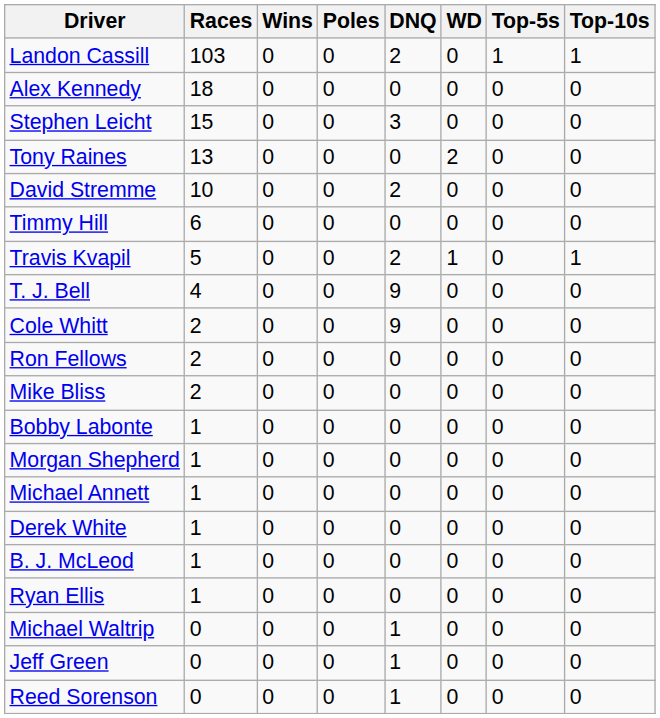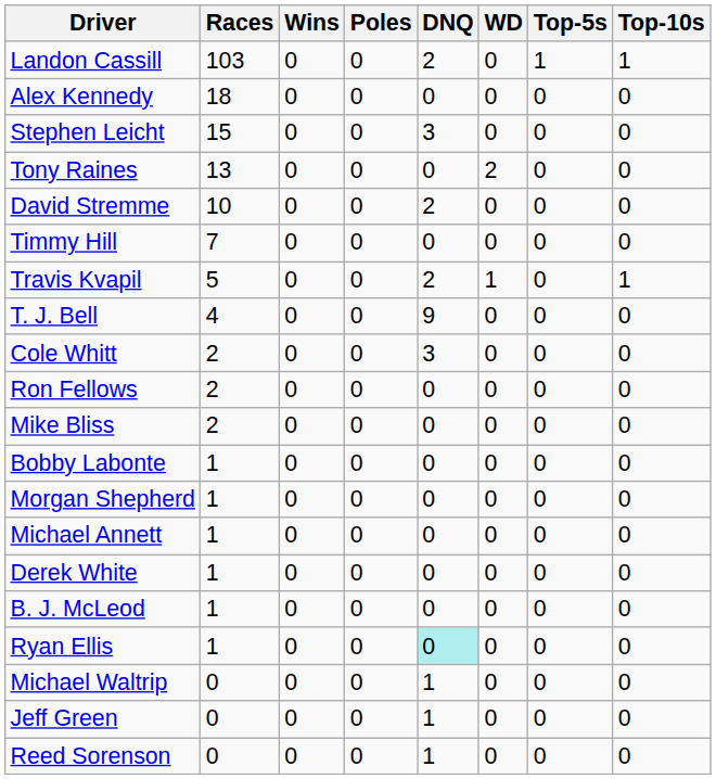 <table class="wikitable sortable">
 <tr>
 <th>Driver</th>
 <th>Races</th>
 <th>Wins</th>
 <th>Poles</th>
 <th>DNQ</th>
 <th>WD</th>
 <th>Top-5s</th>
 <th>Top-10s</th>
 </tr>
 <tr>
 <td><a href='#'>Landon Cassill</a></td>
 <td>103</td>
 <td>0</td>
 <td>0</td>
 <td>2</td>
 <td>0</td>
 <td>1</td>
 <td>1</td>
 </tr>
 <tr>
 <td><a href='#'>Alex Kennedy</a></td>
 <td>18</td>
 <td>0</td>
 <td>0</td>
 <td>0</td>
 <td>0</td>
 <td>0</td>
 <td>0</td>
 </tr>
 <tr>
 <td><a href='#'>Stephen Leicht</a></td>
 <td>15</td>
 <td>0</td>
 <td>0</td>
 <td>3</td>
 <td>0</td>
 <td>0</td>
 <td>0</td>
 </tr>
 <tr>
 <td><a href='#'>Tony Raines</a></td>
 <td>13</td>
 <td>0</td>
 <td>0</td>
 <td>0</td>
 <td>2</td>
 <td>0</td>
 <td>0</td>
 </tr>
 <tr>
 <td><a href='#'>David Stremme</a></td>
 <td>10</td>
 <td>0</td>
 <td>0</td>
 <td>2</td>
 <td>0</td>
 <td>0</td>
 <td>0</td>
 </tr>
 <tr>
 <td><a href='#'>Timmy Hill</a></td>
-<td>6</td>
+<td>7</td>
 <td>0</td>
 <td>0</td>
 <td>0</td>
 <td>0</td>
 <td>0</td>
 <td>0</td>
 </tr>
 <tr>
 <td><a href='#'>Travis Kvapil</a></td>
 <td>5</td>
 <td>0</td>
 <td>0</td>
 <td>2</td>
 <td>1</td>
 <td>0</td>
 <td>1</td>
 </tr>
 <tr>
 <td><a href='#'>T. J. Bell</a></td>
 <td>4</td>
 <td>0</td>
 <td>0</td>
 <td>9</td>
 <td>0</td>
 <td>0</td>
 <td>0</td>
 </tr>
 <tr>
 <td><a href='#'>Cole Whitt</a></td>
 <td>2</td>
 <td>0</td>
 <td>0</td>
-<td>9</td>
+<td>3</td>
 <td>0</td>
 <td>0</td>
 <td>0</td>
 </tr>
 <tr>
 <td><a href='#'>Ron Fellows</a></td>
 <td>2</td>
 <td>0</td>
 <td>0</td>
 <td>0</td>
 <td>0</td>
 <td>0</td>
 <td>0</td>
 </tr>
 <tr>
 <td><a href='#'>Mike Bliss</a></td>
 <td>2</td>
 <td>0</td>
 <td>0</td>
 <td>0</td>
 <td>0</td>
 <td>0</td>
 <td>0</td>
 </tr>
 <tr>
 <td><a href='#'>Bobby Labonte</a></td>
 <td>1</td>
 <td>0</td>
 <td>0</td>
 <td>0</td>
 <td>0</td>
 <td>0</td>
 <td>0</td>
 </tr>
 <tr>
 <td><a href='#'>Morgan Shepherd</a></td>
 <td>1</td>
 <td>0</td>
 <td>0</td>
 <td>0</td>
 <td>0</td>
 <td>0</td>
 <td>0</td>
 </tr>
 <tr>
 <td><a href='#'>Michael Annett</a></td>
 <td>1</td>
 <td>0</td>
 <td>0</td>
 <td>0</td>
 <td>0</td>
 <td>0</td>
 <td>0</td>
 </tr>
 <tr>
 <td><a href='#'>Derek White</a></td>
 <td>1</td>
 <td>0</td>
 <td>0</td>
 <td>0</td>
 <td>0</td>
 <td>0</td>
 <td>0</td>
 </tr>
 <tr>
 <td><a href='#'>B. J. McLeod</a></td>
 <td>1</td>
 <td>0</td>
 <td>0</td>
 <td>0</td>
 <td>0</td>
 <td>0</td>
 <td>0</td>
 </tr>
 <tr>
 <td><a href='#'>Ryan Ellis</a></td>
 <td>1</td>
 <td>0</td>
 <td>0</td>
-<td>0</td>
+<td style="background: paleturquoise;">0</td>
 <td>0</td>
 <td>0</td>
 <td>0</td>
 </tr>
 <tr>
 <td><a href='#'>Michael Waltrip</a></td>
 <td>0</td>
 <td>0</td>
 <td>0</td>
 <td>1</td>
 <td>0</td>
 <td>0</td>
 <td>0</td>
 </tr>
 <tr>
 <td><a href='#'>Jeff Green</a></td>
 <td>0</td>
 <td>0</td>
 <td>0</td>
 <td>1</td>
 <td>0</td>
 <td>0</td>
 <td>0</td>
 </tr>
 <tr>
 <td><a href='#'>Reed Sorenson</a></td>
 <td>0</td>
 <td>0</td>
 <td>0</td>
 <td>1</td>
 <td>0</td>
 <td>0</td>
 <td>0</td>
 </tr>
 </table>
